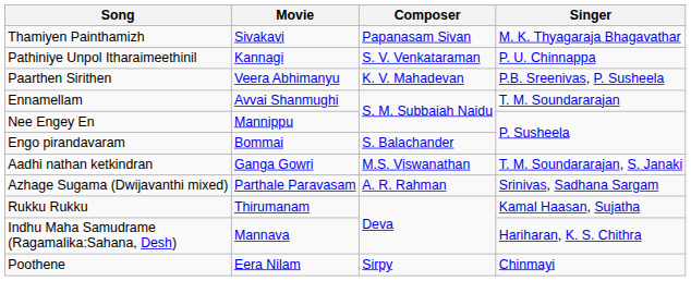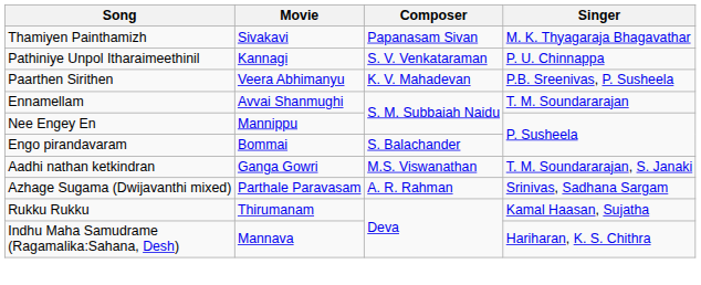 <table class="wikitable">
 <tr>
 <th>Song</th>
 <th>Movie</th>
 <th>Composer</th>
 <th>Singer</th>
 </tr>
 <tr>
 <td>Thamiyen Painthamizh</td>
 <td><a href='#'>Sivakavi</a></td>
 <td><a href='#'>Papanasam Sivan</a></td>
 <td><a href='#'>M. K. Thyagaraja Bhagavathar</a></td>
 </tr>
 <tr>
 <td>Pathiniye Unpol Itharaimeethinil</td>
 <td><a href='#'>Kannagi</a></td>
 <td><a href='#'>S. V. Venkataraman</a></td>
 <td><a href='#'>P. U. Chinnappa</a></td>
 </tr>
 <tr>
 <td>Paarthen Sirithen</td>
 <td><a href='#'>Veera Abhimanyu</a></td>
 <td><a href='#'>K. V. Mahadevan</a></td>
 <td><a href='#'>P.B. Sreenivas</a>, <a href='#'>P. Susheela</a></td>
 </tr>
 <tr>
 <td>Ennamellam</td>
 <td><a href='#'>Avvai Shanmughi</a></td>
 <td rowspan="2"><a href='#'>S. M. Subbaiah Naidu</a></td>
 <td><a href='#'>T. M. Soundararajan</a></td>
 </tr>
 <tr>
 <td>Nee Engey En</td>
 <td><a href='#'>Mannippu</a></td>
 <td rowspan="2"><a href='#'>P. Susheela</a></td>
 </tr>
 <tr>
 <td>Engo pirandavaram</td>
 <td><a href='#'>Bommai</a></td>
 <td><a href='#'>S. Balachander</a></td>
 </tr>
 <tr>
 <td>Aadhi nathan ketkindran</td>
 <td><a href='#'>Ganga Gowri</a></td>
 <td><a href='#'>M.S. Viswanathan</a></td>
 <td><a href='#'>T. M. Soundararajan</a>, <a href='#'>S. Janaki</a></td>
 </tr>
 <tr>
 <td>Azhage Sugama (Dwijavanthi mixed)</td>
 <td><a href='#'>Parthale Paravasam</a></td>
 <td><a href='#'>A. R. Rahman</a></td>
 <td><a href='#'>Srinivas</a>, <a href='#'>Sadhana Sargam</a></td>
 </tr>
 <tr>
 <td>Rukku Rukku</td>
 <td><a href='#'>Thirumanam</a></td>
 <td rowspan=2><a href='#'>Deva</a></td>
 <td><a href='#'>Kamal Haasan</a>, <a href='#'>Sujatha</a></td>
 </tr>
 <tr>
 <td>Indhu Maha Samudrame<br>(Ragamalika:Sahana, <a href='#'>Desh</a>)</td>
 <td><a href='#'>Mannava</a></td>
 <td><a href='#'>Hariharan</a>, <a href='#'>K. S. Chithra</a></td>
 </tr>
-<tr>
-<td>Poothene</td>
-<td><a href='#'>Eera Nilam</a></td>
-<td><a href='#'>Sirpy</a></td>
-<td><a href='#'>Chinmayi</a></td>
-</tr>
 </table>
